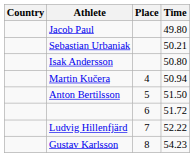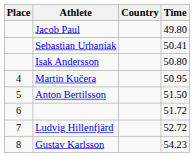 <table class="wikitable">
 <tr>
+<th>Place</th>
+<th>Athlete</th>
 <th>Country</th>
-<th>Athlete</th>
-<th>Place</th>
 <th>Time</th>
 </tr>
 <tr>
+<td align=center></td>
+<td><a href='#'>Jacob Paul</a></td>
 <td></td>
-<td><a href='#'>Jacob Paul</a></td>
-<td align=center></td>
 <td>49.80</td>
 </tr>
 <tr>
+<td align=center></td>
+<td><a href='#'>Sebastian Urbaniak</a></td>
 <td></td>
-<td><a href='#'>Sebastian Urbaniak</a></td>
-<td align=center></td>
-<td>50.21</td>
+<td>50.41</td>
 </tr>
 <tr>
+<td align=center></td>
+<td><a href='#'>Isak Andersson</a></td>
 <td></td>
-<td><a href='#'>Isak Andersson</a></td>
-<td align=center></td>
 <td>50.80</td>
 </tr>
 <tr>
+<td align=center>4</td>
+<td><a href='#'>Martin Kučera</a></td>
 <td></td>
-<td><a href='#'>Martin Kučera</a></td>
-<td align=center>4</td>
-<td>50.94</td>
+<td>50.95</td>
 </tr>
 <tr>
+<td align=center>5</td>
+<td><a href='#'>Anton Bertilsson</a></td>
 <td></td>
-<td><a href='#'>Anton Bertilsson</a></td>
-<td align=center>5</td>
 <td>51.50</td>
 </tr>
 <tr>
+<td align=center>6</td>
 <td></td>
 <td></td>
-<td align=center>6</td>
 <td>51.72</td>
 </tr>
 <tr>
+<td align=center>7</td>
+<td><a href='#'>Ludvig Hillenfjärd</a></td>
 <td></td>
-<td><a href='#'>Ludvig Hillenfjärd</a></td>
-<td align=center>7</td>
-<td>52.22</td>
+<td>52.72</td>
 </tr>
 <tr>
+<td align=center>8</td>
+<td><a href='#'>Gustav Karlsson</a></td>
 <td></td>
-<td><a href='#'>Gustav Karlsson</a></td>
-<td align=center>8</td>
 <td>54.23</td>
 </tr>
 </table>
